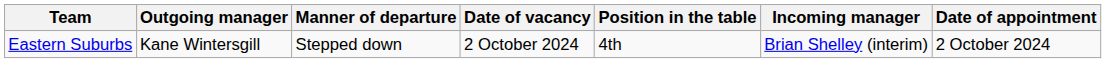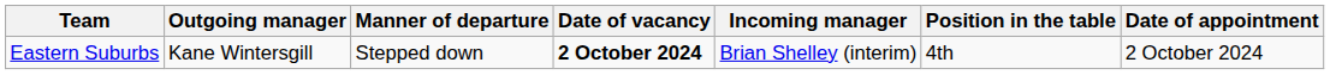 <table class="wikitable">
 <tr>
 <th>Team</th>
 <th>Outgoing manager</th>
 <th>Manner of departure</th>
 <th>Date of vacancy</th>
+<th>Incoming manager</th>
 <th>Position in the table</th>
-<th>Incoming manager</th>
 <th>Date of appointment</th>
 </tr>
 <tr>
 <td><a href='#'>Eastern Suburbs</a></td>
 <td> Kane Wintersgill</td>
 <td>Stepped down</td>
-<td>2 October 2024</td>
+<td><strong>2 October 2024</strong></td>
+<td> <a href='#'>Brian Shelley</a> (interim)</td>
 <td rowspan="1">4th</td>
-<td> <a href='#'>Brian Shelley</a> (interim)</td>
 <td>2 October 2024</td>
 </tr>
 </table>
